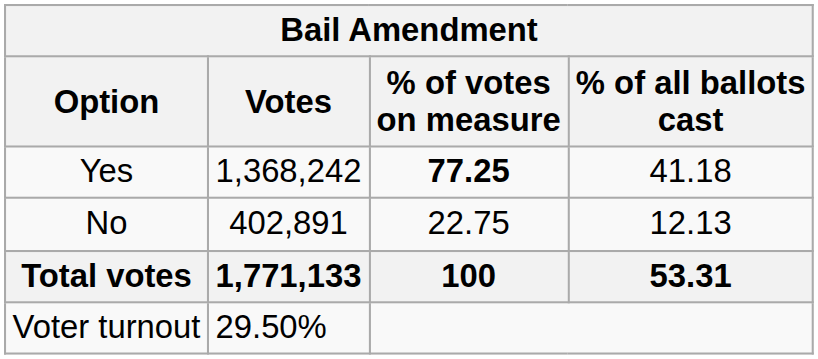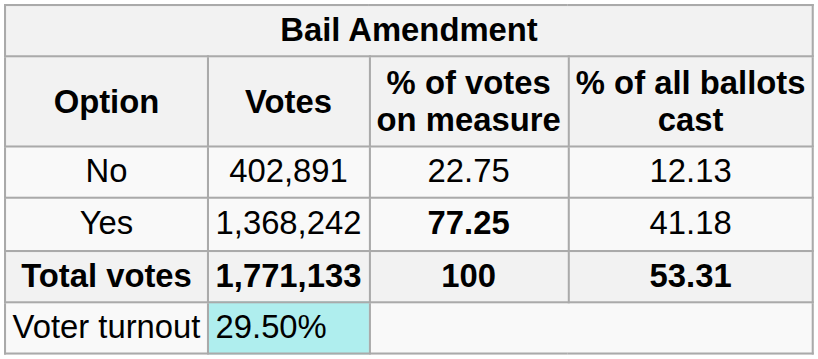 <table class="wikitable">
 <tr>
 <th colspan=4 text align=center>Bail Amendment</th>
 </tr>
 <tr>
 <th>Option</th>
 <th>Votes</th>
 <th>% of votes<br>on measure</th>
 <th>% of all ballots<br>cast</th>
 </tr>
 <tr>
+<td text align=center>No</td>
+<td text align=center>402,891</td>
+<td text align=center>22.75</td>
+<td text align=center>12.13</td>
+</tr>
+<tr>
 <td text align=center>Yes</td>
 <td text align=center>1,368,242</td>
 <td text align=center><strong>77.25</strong></td>
 <td text align=center>41.18</td>
-</tr>
-<tr>
-<td text align=center>No</td>
-<td text align=center>402,891</td>
-<td text align=center>22.75</td>
-<td text align=center>12.13</td>
 </tr>
 <tr>
 <th text align=center>Total votes</th>
 <th text align=center><strong>1,771,133</strong></th>
 <th text align=center><strong>100</strong></th>
 <th text align=center><strong>53.31</strong></th>
 </tr>
 <tr>
 <td>Voter turnout</td>
-<td>29.50%</td>
+<td style="background: paleturquoise;">29.50%</td>
 </tr>
 </table>
